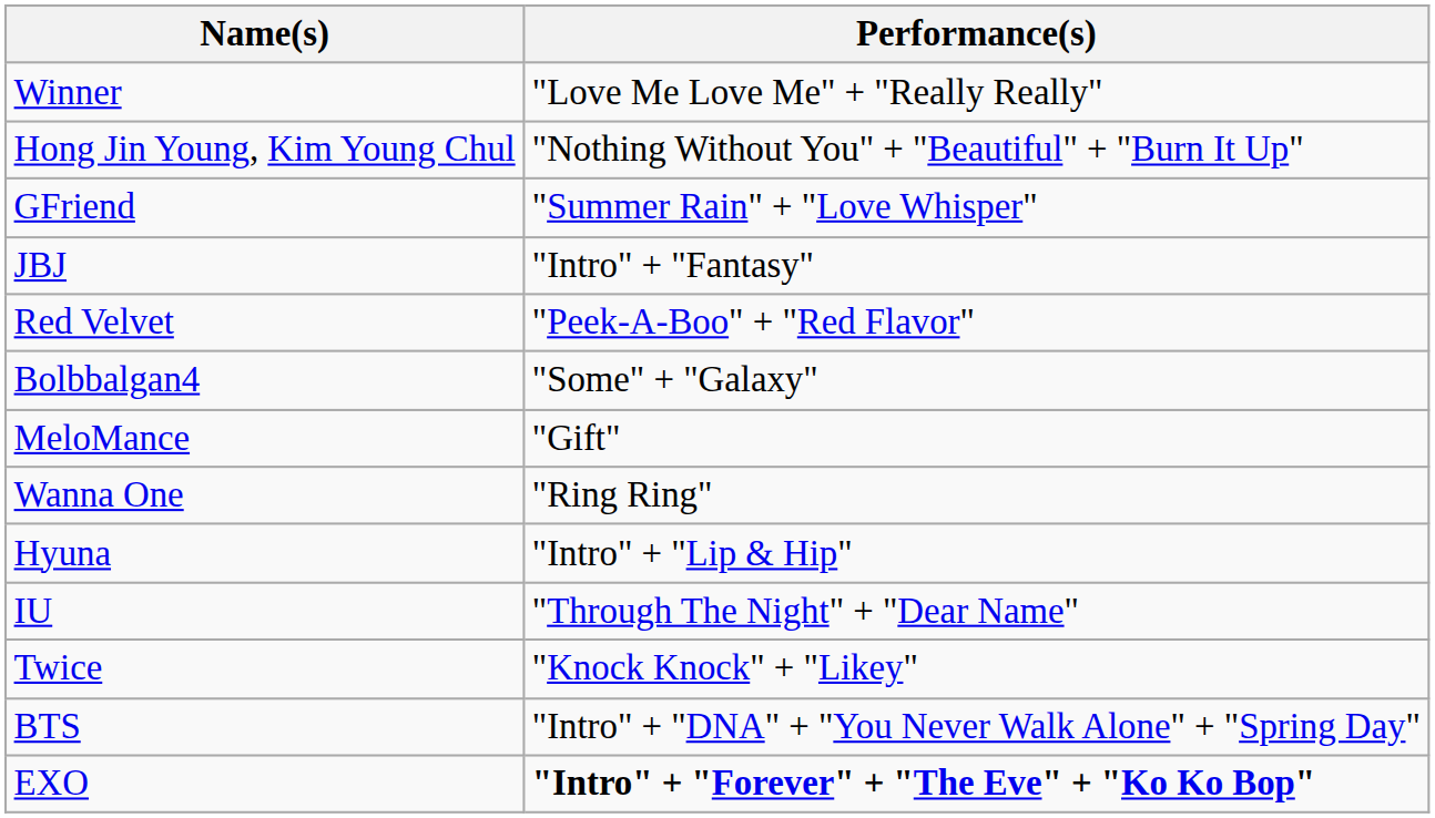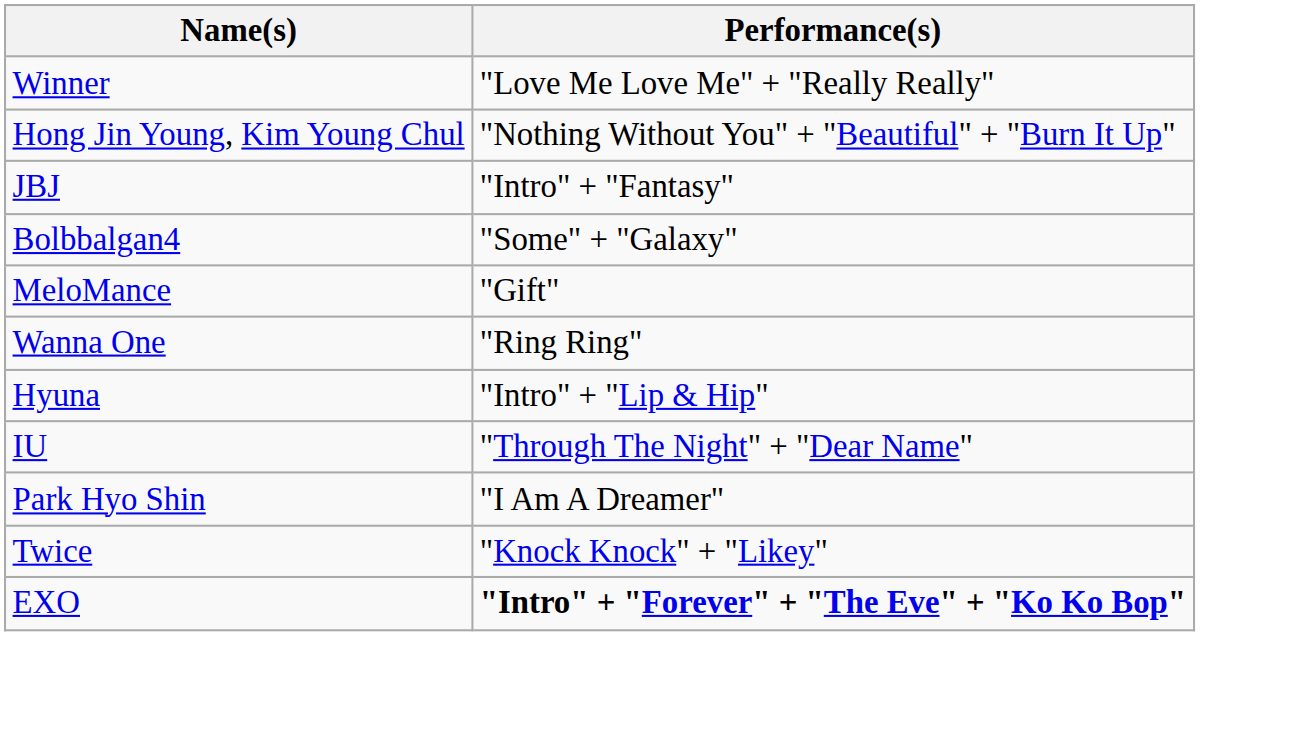 <table class="wikitable sortable">
 <tr>
 <th>Name(s)</th>
 <th>Performance(s)</th>
 </tr>
 <tr>
 <td><a href='#'>Winner</a></td>
 <td>"Love Me Love Me" + "Really Really"</td>
 </tr>
 <tr>
 <td><a href='#'>Hong Jin Young</a>, <a href='#'>Kim Young Chul</a></td>
 <td>"Nothing Without You" + "<a href='#'>Beautiful</a>" + "<a href='#'>Burn It Up</a>"</td>
 </tr>
 <tr>
-<td><a href='#'>GFriend</a></td>
-<td>"<a href='#'>Summer Rain</a>" + "<a href='#'>Love Whisper</a>"</td>
-</tr>
-<tr>
 <td><a href='#'>JBJ</a></td>
 <td>"Intro" + "Fantasy"</td>
-</tr>
-<tr>
-<td><a href='#'>Red Velvet</a></td>
-<td>"<a href='#'>Peek-A-Boo</a>" + "<a href='#'>Red Flavor</a>"</td>
 </tr>
 <tr>
 <td><a href='#'>Bolbbalgan4</a></td>
 <td>"Some" + "Galaxy"</td>
 </tr>
 <tr>
 <td><a href='#'>MeloMance</a></td>
 <td>"Gift"</td>
 </tr>
 <tr>
 <td><a href='#'>Wanna One</a></td>
 <td>"Ring Ring"</td>
 </tr>
 <tr>
 <td><a href='#'>Hyuna</a></td>
 <td>"Intro" + "<a href='#'>Lip & Hip</a>"</td>
 </tr>
 <tr>
 <td><a href='#'>IU</a></td>
 <td>"<a href='#'>Through The Night</a>" + "<a href='#'>Dear Name</a>"</td>
 </tr>
 <tr>
+<td><a href='#'>Park Hyo Shin</a></td>
+<td>"I Am A Dreamer"</td>
+</tr>
+<tr>
 <td><a href='#'>Twice</a></td>
 <td>"<a href='#'>Knock Knock</a>" + "<a href='#'>Likey</a>"</td>
-</tr>
-<tr>
-<td><a href='#'>BTS</a></td>
-<td>"Intro" + "<a href='#'>DNA</a>" + "<a href='#'>You Never Walk Alone</a>" + "<a href='#'>Spring Day</a>"</td>
 </tr>
 <tr>
 <td><a href='#'>EXO</a></td>
 <td><strong>"Intro" + "<a href='#'>Forever</a>" + "<a href='#'>The Eve</a>" + "<a href='#'>Ko Ko Bop</a>"</strong></td>
 </tr>
 </table>
